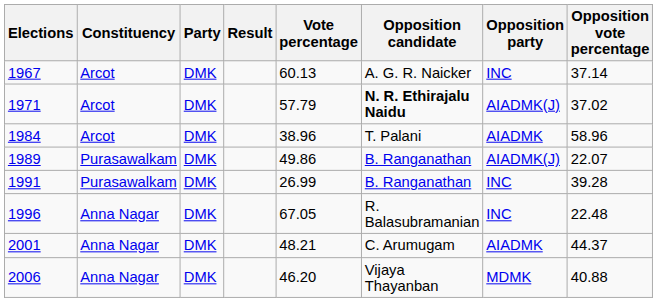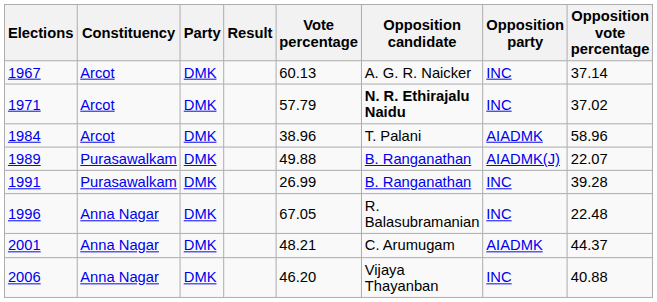 <table class="sortable wikitable"style="font-size: 95%">
 <tr>
 <th>Elections</th>
 <th>Constituency</th>
 <th>Party</th>
 <th>Result</th>
 <th>Vote percentage</th>
 <th>Opposition candidate</th>
 <th>Opposition party</th>
 <th>Opposition vote percentage</th>
 </tr>
 <tr>
 <td><a href='#'>1967</a></td>
 <td><a href='#'>Arcot</a></td>
 <td><a href='#'>DMK</a></td>
 <td></td>
 <td>60.13</td>
 <td>A. G. R. Naicker</td>
 <td><a href='#'>INC</a></td>
 <td>37.14</td>
 </tr>
 <tr>
 <td><a href='#'>1971</a></td>
 <td><a href='#'>Arcot</a></td>
 <td><a href='#'>DMK</a></td>
 <td></td>
 <td>57.79</td>
 <td><strong>N. R. Ethirajalu Naidu</strong></td>
-<td><a href='#'>AIADMK(J)</a></td>
+<td><a href='#'>INC</a></td>
 <td>37.02</td>
 </tr>
 <tr>
 <td><a href='#'>1984</a></td>
 <td><a href='#'>Arcot</a></td>
 <td><a href='#'>DMK</a></td>
 <td></td>
 <td>38.96</td>
 <td>T. Palani</td>
 <td><a href='#'>AIADMK</a></td>
 <td>58.96</td>
 </tr>
 <tr>
 <td><a href='#'>1989</a></td>
 <td><a href='#'>Purasawalkam</a></td>
 <td><a href='#'>DMK</a></td>
 <td></td>
-<td>49.86</td>
+<td>49.88</td>
 <td><a href='#'>B. Ranganathan</a></td>
 <td><a href='#'>AIADMK(J)</a></td>
 <td>22.07</td>
 </tr>
 <tr>
 <td><a href='#'>1991</a></td>
 <td><a href='#'>Purasawalkam</a></td>
 <td><a href='#'>DMK</a></td>
 <td></td>
 <td>26.99</td>
 <td><a href='#'>B. Ranganathan</a></td>
 <td><a href='#'>INC</a></td>
 <td>39.28</td>
 </tr>
 <tr>
 <td><a href='#'>1996</a></td>
 <td><a href='#'>Anna Nagar</a></td>
 <td><a href='#'>DMK</a></td>
 <td></td>
 <td>67.05</td>
 <td>R. Balasubramanian</td>
 <td><a href='#'>INC</a></td>
 <td>22.48</td>
 </tr>
 <tr>
 <td><a href='#'>2001</a></td>
 <td><a href='#'>Anna Nagar</a></td>
 <td><a href='#'>DMK</a></td>
 <td></td>
 <td>48.21</td>
 <td>C. Arumugam</td>
 <td><a href='#'>AIADMK</a></td>
 <td>44.37</td>
 </tr>
 <tr>
 <td><a href='#'>2006</a></td>
 <td><a href='#'>Anna Nagar</a></td>
 <td><a href='#'>DMK</a></td>
 <td></td>
 <td>46.20</td>
 <td>Vijaya Thayanban</td>
-<td><a href='#'>MDMK</a></td>
+<td><a href='#'>INC</a></td>
 <td>40.88</td>
 </tr>
 </table>
